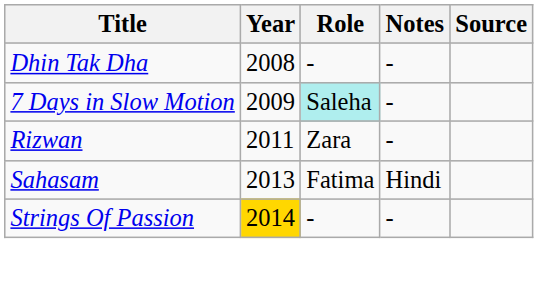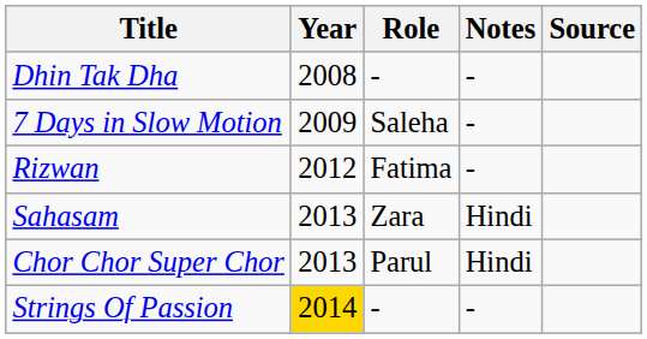 <table class="wikitable sortable">
 <tr>
 <th>Title</th>
 <th>Year</th>
 <th>Role</th>
 <th>Notes</th>
 <th>Source</th>
 </tr>
 <tr>
 <td><em><a href='#'>Dhin Tak Dha</a></em></td>
 <td>2008</td>
 <td>-</td>
 <td>-</td>
 <td></td>
 </tr>
 <tr>
 <td><em><a href='#'>7 Days in Slow Motion</a></em></td>
 <td>2009</td>
-<td style="background: paleturquoise;">Saleha</td>
+<td>Saleha</td>
 <td>-</td>
 <td></td>
 </tr>
 <tr>
 <td><em><a href='#'>Rizwan</a></em></td>
-<td>2011</td>
-<td>Zara</td>
+<td>2012</td>
+<td>Fatima</td>
 <td>-</td>
 <td></td>
 </tr>
 <tr>
 <td><em><a href='#'>Sahasam</a></em></td>
 <td>2013</td>
-<td>Fatima</td>
+<td>Zara</td>
+<td>Hindi</td>
+<td></td>
+</tr>
+<tr>
+<td><em><a href='#'>Chor Chor Super Chor</a></em></td>
+<td>2013</td>
+<td>Parul</td>
 <td>Hindi</td>
 <td></td>
 </tr>
 <tr>
 <td><em><a href='#'>Strings Of Passion</a></em></td>
 <td style="background: gold;">2014</td>
 <td>-</td>
 <td>-</td>
 <td></td>
 </tr>
 </table>
